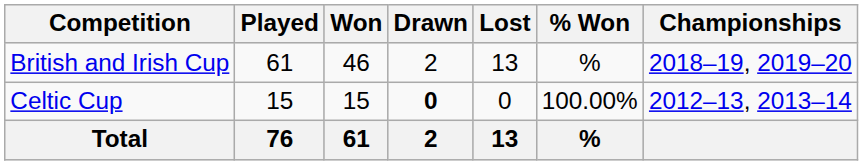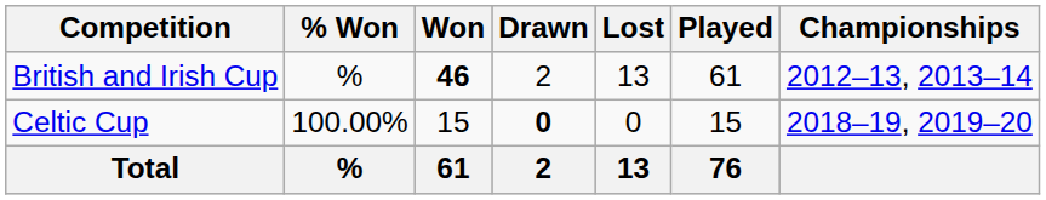 <table class = "wikitable sortable" style="text-align:center">
 <tr>
 <th>Competition</th>
-<th>Played</th>
+<th>% Won</th>
 <th>Won</th>
 <th>Drawn</th>
 <th>Lost</th>
-<th>% Won</th>
+<th>Played</th>
 <th>Championships</th>
 </tr>
 <tr>
 <td style="text-align:left;"><a href='#'>British and Irish Cup</a></td>
-<td>61</td>
-<td>46</td>
+<td>%</td>
+<td><strong>46</strong></td>
 <td>2</td>
 <td>13</td>
-<td>%</td>
-<td><a href='#'>2018–19</a>, <a href='#'>2019–20</a></td>
+<td>61</td>
+<td><a href='#'>2012–13</a>, <a href='#'>2013–14</a></td>
 </tr>
 <tr>
 <td style="text-align:left;"><a href='#'>Celtic Cup</a></td>
-<td>15</td>
+<td>100.00%</td>
 <td>15</td>
 <td><strong>0</strong></td>
 <td>0</td>
-<td>100.00%</td>
-<td><a href='#'>2012–13</a>, <a href='#'>2013–14</a></td>
+<td>15</td>
+<td><a href='#'>2018–19</a>, <a href='#'>2019–20</a></td>
 </tr>
 <tr class="sortbottom">
 <th>Total</th>
-<th>76</th>
+<th>%</th>
 <th>61</th>
 <th>2</th>
 <th>13</th>
-<th>%</th>
+<th>76</th>
 <th></th>
 </tr>
 </table>
